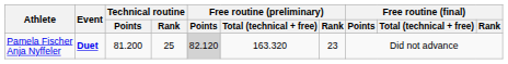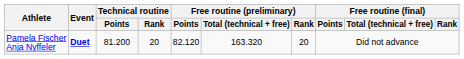 <table class="wikitable" style="font-size:90%">
 <tr>
 <th rowspan="2">Athlete</th>
 <th rowspan="2">Event</th>
 <th colspan=2>Technical routine</th>
 <th colspan=3>Free routine (preliminary)</th>
 <th colspan=3>Free routine (final)</th>
 </tr>
 <tr style="font-size:95%">
 <th>Points</th>
 <th>Rank</th>
 <th>Points</th>
 <th>Total (technical + free)</th>
 <th>Rank</th>
 <th>Points</th>
 <th>Total (technical + free)</th>
 <th>Rank</th>
 </tr>
 <tr align=center>
 <td align=left><a href='#'>Pamela Fischer</a><br><a href='#'>Anja Nyffeler</a></td>
 <td align=left><strong><a href='#'>Duet</a></strong></td>
 <td>81.200</td>
-<td>25</td>
-<td style="background: lightgrey;">82.120</td>
+<td>20</td>
+<td>82.120</td>
 <td>163.320</td>
-<td>23</td>
+<td>20</td>
 <td colspan=3>Did not advance</td>
 </tr>
 </table>
